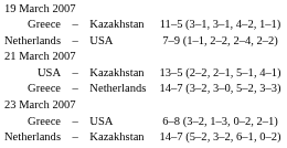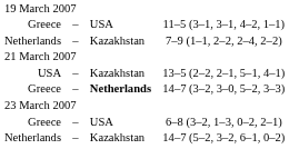 <table style="text-align:center" width=400>
 <tr>
 <th width=15%></th>
 <th width=10%></th>
 <th width=15%></th>
 <th width=60%></th>
 </tr>
 <tr align="left">
 <td colspan=2>19 March 2007</td>
 </tr>
 <tr>
 <td align="right">Greece</td>
 <td>–</td>
-<td align="left">Kazakhstan</td>
+<td align="left">USA</td>
 <td>11–5 (3–1, 3–1, 4–2, 1–1)</td>
 </tr>
 <tr>
 <td align="right">Netherlands</td>
 <td>–</td>
-<td align="left">USA</td>
+<td align="left">Kazakhstan</td>
 <td>7–9 (1–1, 2–2, 2–4, 2–2)</td>
 </tr>
 <tr align="left">
 <td colspan=2>21 March 2007</td>
 </tr>
 <tr>
 <td align="right">USA</td>
 <td>–</td>
 <td align="left">Kazakhstan</td>
 <td>13–5 (2–2, 2–1, 5–1, 4–1)</td>
 </tr>
 <tr>
 <td align="right">Greece</td>
 <td>–</td>
-<td align="left">Netherlands</td>
+<td align="left"><strong>Netherlands</strong></td>
 <td>14–7 (3–2, 3–0, 5–2, 3–3)</td>
 </tr>
 <tr align="left">
 <td colspan=2>23 March 2007</td>
 </tr>
 <tr>
 <td align="right">Greece</td>
 <td>–</td>
 <td align="left">USA</td>
 <td>6–8 (3–2, 1–3, 0–2, 2–1)</td>
 </tr>
 <tr>
 <td align="right">Netherlands</td>
 <td>–</td>
 <td align="left">Kazakhstan</td>
 <td>14–7 (5–2, 3–2, 6–1, 0–2)</td>
 </tr>
 </table>
